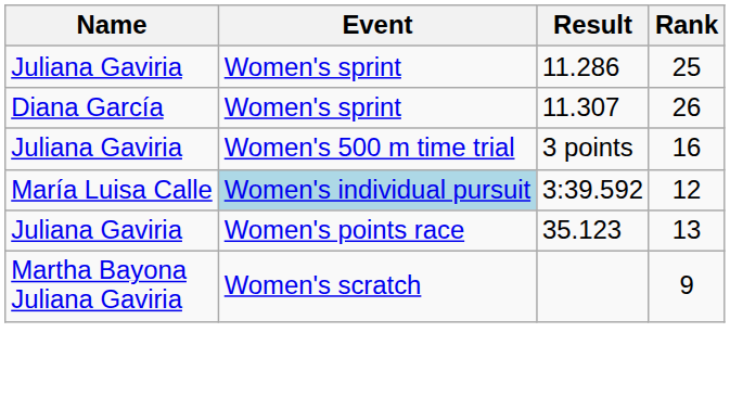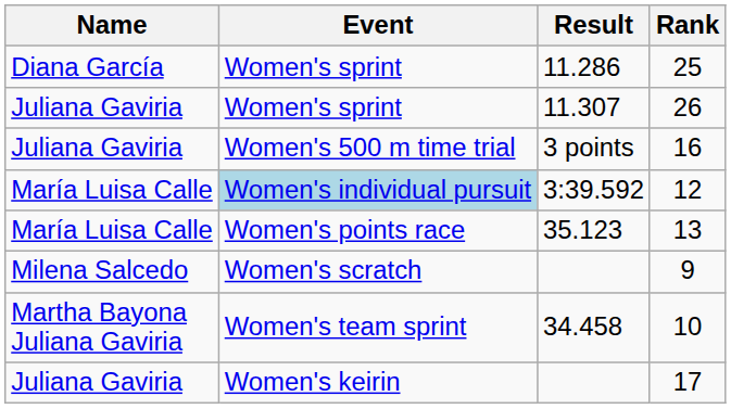 <table class="wikitable sortable">
 <tr>
 <th>Name</th>
 <th>Event</th>
 <th>Result</th>
 <th>Rank</th>
 </tr>
 <tr>
-<td><a href='#'>Juliana Gaviria</a></td>
+<td><a href='#'>Diana García</a></td>
 <td><a href='#'>Women's sprint</a></td>
 <td>11.286</td>
 <td align=center>25</td>
 </tr>
 <tr>
-<td><a href='#'>Diana García</a></td>
+<td><a href='#'>Juliana Gaviria</a></td>
 <td><a href='#'>Women's sprint</a></td>
 <td>11.307</td>
 <td align=center>26</td>
 </tr>
 <tr>
 <td><a href='#'>Juliana Gaviria</a></td>
 <td><a href='#'>Women's 500 m time trial</a></td>
 <td>3 points</td>
 <td align=center>16</td>
 </tr>
 <tr>
 <td><a href='#'>María Luisa Calle</a></td>
 <td style="background: lightblue;"><a href='#'>Women's individual pursuit</a></td>
 <td>3:39.592</td>
 <td align=center>12</td>
 </tr>
 <tr>
-<td><a href='#'>Juliana Gaviria</a></td>
+<td><a href='#'>María Luisa Calle</a></td>
 <td><a href='#'>Women's points race</a></td>
 <td>35.123</td>
 <td align=center>13</td>
 </tr>
 <tr>
-<td><a href='#'>Martha Bayona</a><br><a href='#'>Juliana Gaviria</a></td>
+<td><a href='#'>Milena Salcedo</a></td>
 <td><a href='#'>Women's scratch</a></td>
 <td></td>
 <td align=center>9</td>
 </tr>
+<tr>
+<td><a href='#'>Martha Bayona</a><br><a href='#'>Juliana Gaviria</a></td>
+<td><a href='#'>Women's team sprint</a></td>
+<td>34.458</td>
+<td align=center>10</td>
+</tr>
+<tr>
+<td><a href='#'>Juliana Gaviria</a></td>
+<td><a href='#'>Women's keirin</a></td>
+<td></td>
+<td align=center>17</td>
+</tr>
 </table>
